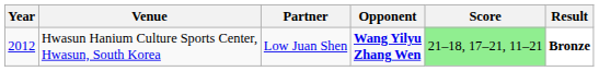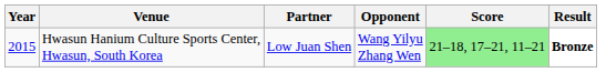 <table class="sortable wikitable" style="font-size: 90%;">
 <tr>
 <th>Year</th>
 <th>Venue</th>
 <th>Partner</th>
 <th>Opponent</th>
 <th>Score</th>
 <th>Result</th>
 </tr>
 <tr>
-<td align="center"><a href='#'>2012</a></td>
+<td align="center"><a href='#'>2015</a></td>
 <td align="left">Hwasun Hanium Culture Sports Center,<br><a href='#'>Hwasun, South Korea</a></td>
 <td align="left"> <a href='#'>Low Juan Shen</a></td>
-<td align="left"><strong> <a href='#'>Wang Yilyu</a> <br>  <a href='#'>Zhang Wen</a></strong></td>
+<td align="left"> <a href='#'>Wang Yilyu</a> <br>  <a href='#'>Zhang Wen</a></td>
 <td align="left" style="background: lightgreen;">21–18, 17–21, 11–21</td>
 <td style="text-align:left; background:white"> <strong>Bronze</strong></td>
 </tr>
 </table>
